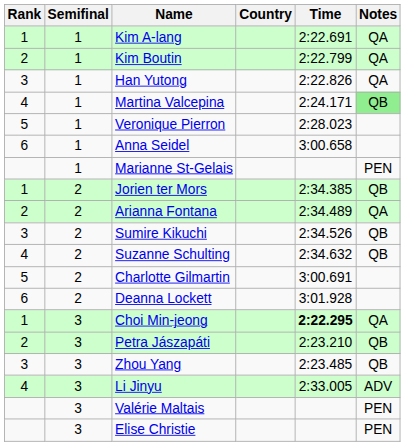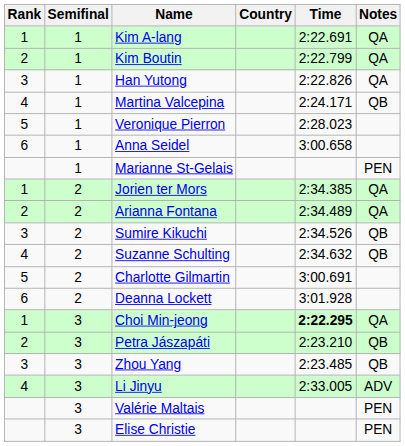 <table class="wikitable sortable" style="text-align:center">
 <tr>
 <th>Rank</th>
 <th>Semifinal</th>
 <th>Name</th>
 <th>Country</th>
 <th>Time</th>
 <th>Notes</th>
 </tr>
 <tr bgcolor=ccffcc>
 <td>1</td>
 <td>1</td>
 <td align=left><a href='#'>Kim A-lang</a></td>
 <td align="left"></td>
 <td>2:22.691</td>
 <td>QA</td>
 </tr>
 <tr bgcolor=ccffcc>
 <td>2</td>
 <td>1</td>
 <td align=left><a href='#'>Kim Boutin</a></td>
 <td align="left"></td>
 <td>2:22.799</td>
 <td>QA</td>
 </tr>
 <tr>
 <td>3</td>
 <td>1</td>
 <td align=left><a href='#'>Han Yutong</a></td>
 <td align="left"></td>
 <td>2:22.826</td>
 <td>QA</td>
 </tr>
 <tr>
 <td>4</td>
 <td>1</td>
 <td align=left><a href='#'>Martina Valcepina</a></td>
 <td align="left"></td>
 <td>2:24.171</td>
-<td style="background: lightgreen;">QB</td>
+<td>QB</td>
 </tr>
 <tr>
 <td>5</td>
 <td>1</td>
 <td align=left><a href='#'>Veronique Pierron</a></td>
 <td align="left"></td>
 <td>2:28.023</td>
 <td></td>
 </tr>
 <tr>
 <td>6</td>
 <td>1</td>
 <td align=left><a href='#'>Anna Seidel</a></td>
 <td align="left"></td>
 <td>3:00.658</td>
 <td></td>
 </tr>
 <tr>
 <td></td>
 <td>1</td>
 <td align=left><a href='#'>Marianne St-Gelais</a></td>
 <td align="left"></td>
 <td></td>
 <td>PEN</td>
 </tr>
 <tr bgcolor=ccffcc>
 <td>1</td>
 <td>2</td>
 <td align=left><a href='#'>Jorien ter Mors</a></td>
 <td align=left></td>
 <td>2:34.385</td>
-<td>QB</td>
+<td>QA</td>
 </tr>
 <tr bgcolor=ccffcc>
 <td>2</td>
 <td>2</td>
 <td align=left><a href='#'>Arianna Fontana</a></td>
 <td align=left></td>
 <td>2:34.489</td>
 <td>QA</td>
 </tr>
 <tr>
 <td>3</td>
 <td>2</td>
 <td align=left><a href='#'>Sumire Kikuchi</a></td>
 <td align=left></td>
 <td>2:34.526</td>
 <td>QB</td>
 </tr>
 <tr>
 <td>4</td>
 <td>2</td>
 <td align=left><a href='#'>Suzanne Schulting</a></td>
 <td align="left"></td>
 <td>2:34.632</td>
 <td>QB</td>
 </tr>
 <tr>
 <td>5</td>
 <td>2</td>
 <td align=left><a href='#'>Charlotte Gilmartin</a></td>
 <td align="left"></td>
 <td>3:00.691</td>
 <td></td>
 </tr>
 <tr>
 <td>6</td>
 <td>2</td>
 <td align=left><a href='#'>Deanna Lockett</a></td>
 <td align="left"></td>
 <td>3:01.928</td>
 <td></td>
 </tr>
 <tr bgcolor=ccffcc>
 <td>1</td>
 <td>3</td>
 <td align=left><a href='#'>Choi Min-jeong</a></td>
 <td align="left"></td>
 <td><strong>2:22.295</strong></td>
 <td>QA</td>
 </tr>
 <tr bgcolor=ccffcc>
 <td>2</td>
 <td>3</td>
 <td align=left><a href='#'>Petra Jászapáti</a></td>
 <td align="left"></td>
 <td>2:23.210</td>
 <td>QB</td>
 </tr>
 <tr>
 <td>3</td>
 <td>3</td>
 <td align=left><a href='#'>Zhou Yang</a></td>
 <td align="left"></td>
 <td>2:23.485</td>
 <td>QB</td>
 </tr>
 <tr bgcolor=ccffcc>
 <td>4</td>
 <td>3</td>
 <td align=left><a href='#'>Li Jinyu</a></td>
 <td align="left"></td>
 <td>2:33.005</td>
 <td>ADV</td>
 </tr>
 <tr>
 <td></td>
 <td>3</td>
 <td align=left><a href='#'>Valérie Maltais</a></td>
 <td align="left"></td>
 <td></td>
 <td>PEN</td>
 </tr>
 <tr>
 <td></td>
 <td>3</td>
 <td align=left><a href='#'>Elise Christie</a></td>
 <td align="left"></td>
 <td></td>
 <td>PEN</td>
 </tr>
 </table>
